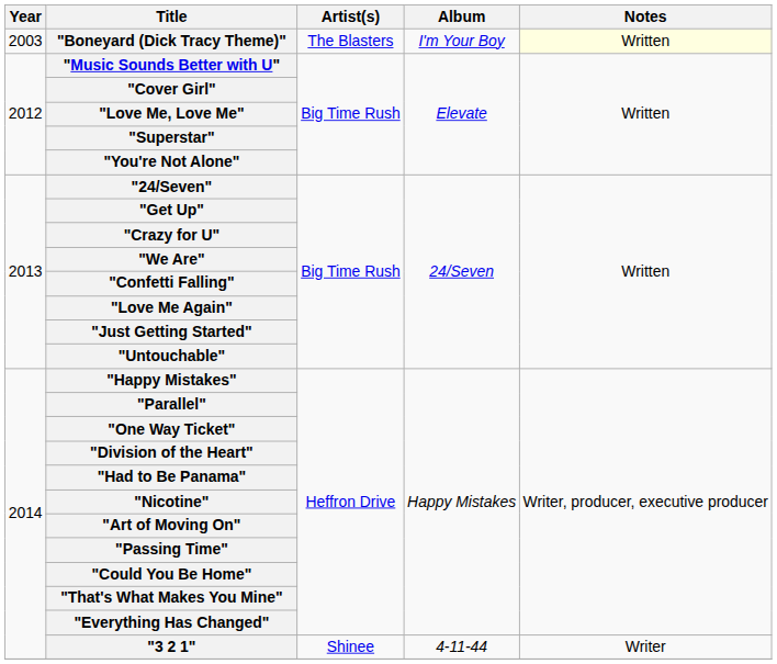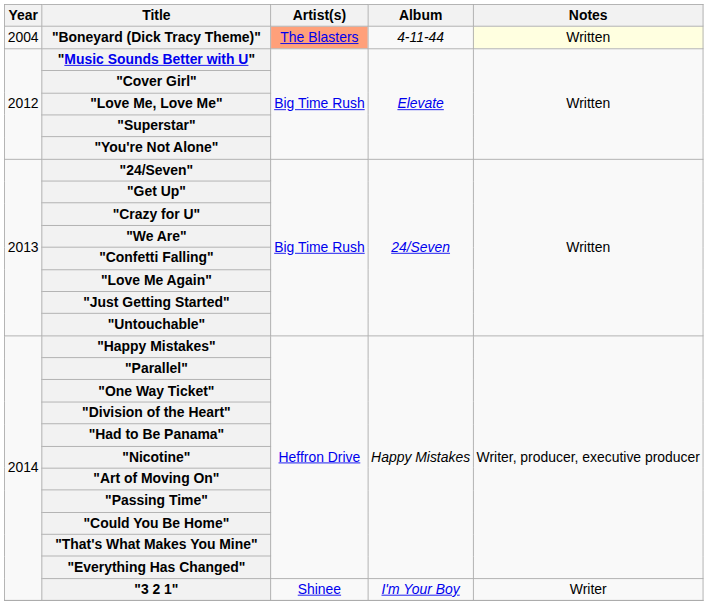 <table class="wikitable plainrowheaders" style="text-align:center;" border="1">
 <tr>
 <th scope="col">Year</th>
 <th scope="col" style="width:16em;">Title</th>
 <th scope="col">Artist(s)</th>
 <th scope="col">Album</th>
 <th scope="col">Notes</th>
 </tr>
 <tr>
-<td>2003</td>
+<td>2004</td>
 <th scope="row">"Boneyard (Dick Tracy Theme)"</th>
-<td><a href='#'>The Blasters</a></td>
-<td><em><a href='#'>I'm Your Boy</a></em></td>
+<td style="background: lightsalmon;"><a href='#'>The Blasters</a></td>
+<td><em>4-11-44</em></td>
 <td rowspan="1" style="background: lightyellow;">Written</td>
 </tr>
 <tr>
 <td rowspan="5">2012</td>
 <th scope="row">"<a href='#'>Music Sounds Better with U</a>"</th>
 <td rowspan="5"><a href='#'>Big Time Rush</a></td>
 <td rowspan="5"><em><a href='#'>Elevate</a></em></td>
 <td rowspan="5">Written</td>
 </tr>
 <tr>
 <th scope="row">"Cover Girl"</th>
 </tr>
 <tr>
 <th scope="row">"Love Me, Love Me"</th>
 </tr>
 <tr>
 <th scope="row">"Superstar"</th>
 </tr>
 <tr>
 <th scope="row">"You're Not Alone"</th>
 </tr>
 <tr>
 <td rowspan="8">2013</td>
 <th scope="row">"24/Seven"</th>
 <td rowspan="8"><a href='#'>Big Time Rush</a></td>
 <td rowspan="8"><em><a href='#'>24/Seven</a></em></td>
 <td rowspan="8">Written</td>
 </tr>
 <tr>
 <th scope="row">"Get Up"</th>
 </tr>
 <tr>
 <th scope="row">"Crazy for U"</th>
 </tr>
 <tr>
 <th scope="row">"We Are"</th>
 </tr>
 <tr>
 <th scope="row">"Confetti Falling"</th>
 </tr>
 <tr>
 <th scope="row">"Love Me Again"</th>
 </tr>
 <tr>
 <th scope="row">"Just Getting Started"</th>
 </tr>
 <tr>
 <th scope="row">"Untouchable"</th>
 </tr>
 <tr>
 <td rowspan="12">2014</td>
 <th scope="row">"Happy Mistakes"</th>
 <td rowspan="11"><a href='#'>Heffron Drive</a></td>
 <td rowspan="11"><em>Happy Mistakes</em></td>
 <td rowspan="11">Writer, producer, executive producer</td>
 </tr>
 <tr>
 <th scope="row">"Parallel"</th>
 </tr>
 <tr>
 <th scope="row">"One Way Ticket"</th>
 </tr>
 <tr>
 <th scope="row">"Division of the Heart"</th>
 </tr>
 <tr>
 <th scope="row">"Had to Be Panama"</th>
 </tr>
 <tr>
 <th scope="row">"Nicotine"</th>
 </tr>
 <tr>
 <th scope="row">"Art of Moving On"</th>
 </tr>
 <tr>
 <th scope="row">"Passing Time"</th>
 </tr>
 <tr>
 <th scope="row">"Could You Be Home"</th>
 </tr>
 <tr>
 <th scope="row">"That's What Makes You Mine"</th>
 </tr>
 <tr>
 <th scope="row">"Everything Has Changed"</th>
 </tr>
 <tr>
 <th scope="row">"3 2 1"</th>
 <td><a href='#'>Shinee</a></td>
-<td><em>4-11-44</em></td>
+<td><em><a href='#'>I'm Your Boy</a></em></td>
 <td>Writer</td>
 </tr>
 <tr>
 </tr>
 </table>
